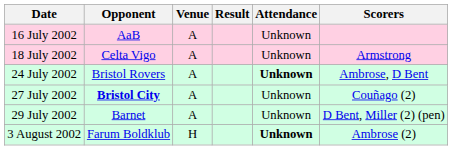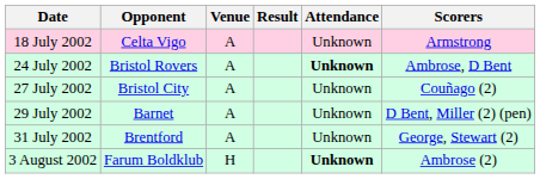 <table class="wikitable sortable" style="font-size:100%; text-align:center">
 <tr>
 <th>Date</th>
 <th>Opponent</th>
 <th>Venue</th>
 <th>Result</th>
 <th>Attendance</th>
 <th>Scorers</th>
-</tr>
-<tr style="background-color: #ffd0e3;">
-<td>16 July 2002</td>
-<td> <a href='#'>AaB</a></td>
-<td>A</td>
-<td></td>
-<td>Unknown</td>
-<td></td>
 </tr>
 <tr style="background-color: #ffd0e3;">
 <td>18 July 2002</td>
 <td> <a href='#'>Celta Vigo</a></td>
 <td>A</td>
 <td></td>
 <td>Unknown</td>
 <td><a href='#'>Armstrong</a></td>
 </tr>
 <tr style="background-color: #d0ffe3;">
 <td>24 July 2002</td>
 <td> <a href='#'>Bristol Rovers</a></td>
 <td>A</td>
 <td></td>
 <td><strong>Unknown</strong></td>
 <td><a href='#'>Ambrose</a>, <a href='#'>D Bent</a></td>
 </tr>
 <tr style="background-color: #d0ffe3;">
 <td>27 July 2002</td>
-<td><strong> <a href='#'>Bristol City</a></strong></td>
+<td> <a href='#'>Bristol City</a></td>
 <td>A</td>
 <td></td>
 <td>Unknown</td>
 <td><a href='#'>Couñago</a> (2)</td>
 </tr>
 <tr style="background-color: #d0ffe3;">
 <td>29 July 2002</td>
 <td> <a href='#'>Barnet</a></td>
 <td>A</td>
 <td></td>
 <td>Unknown</td>
 <td><a href='#'>D Bent</a>, <a href='#'>Miller</a> (2) (pen)</td>
 </tr>
 <tr style="background-color: #d0ffe3;">
+<td>31 July 2002</td>
+<td> <a href='#'>Brentford</a></td>
+<td>A</td>
+<td></td>
+<td>Unknown</td>
+<td><a href='#'>George</a>, <a href='#'>Stewart</a> (2)</td>
+</tr>
+<tr style="background-color: #d0ffe3;">
 <td>3 August 2002</td>
 <td> <a href='#'>Farum Boldklub</a></td>
 <td>H</td>
 <td></td>
 <td><strong>Unknown</strong></td>
 <td><a href='#'>Ambrose</a> (2)</td>
 </tr>
 </table>
